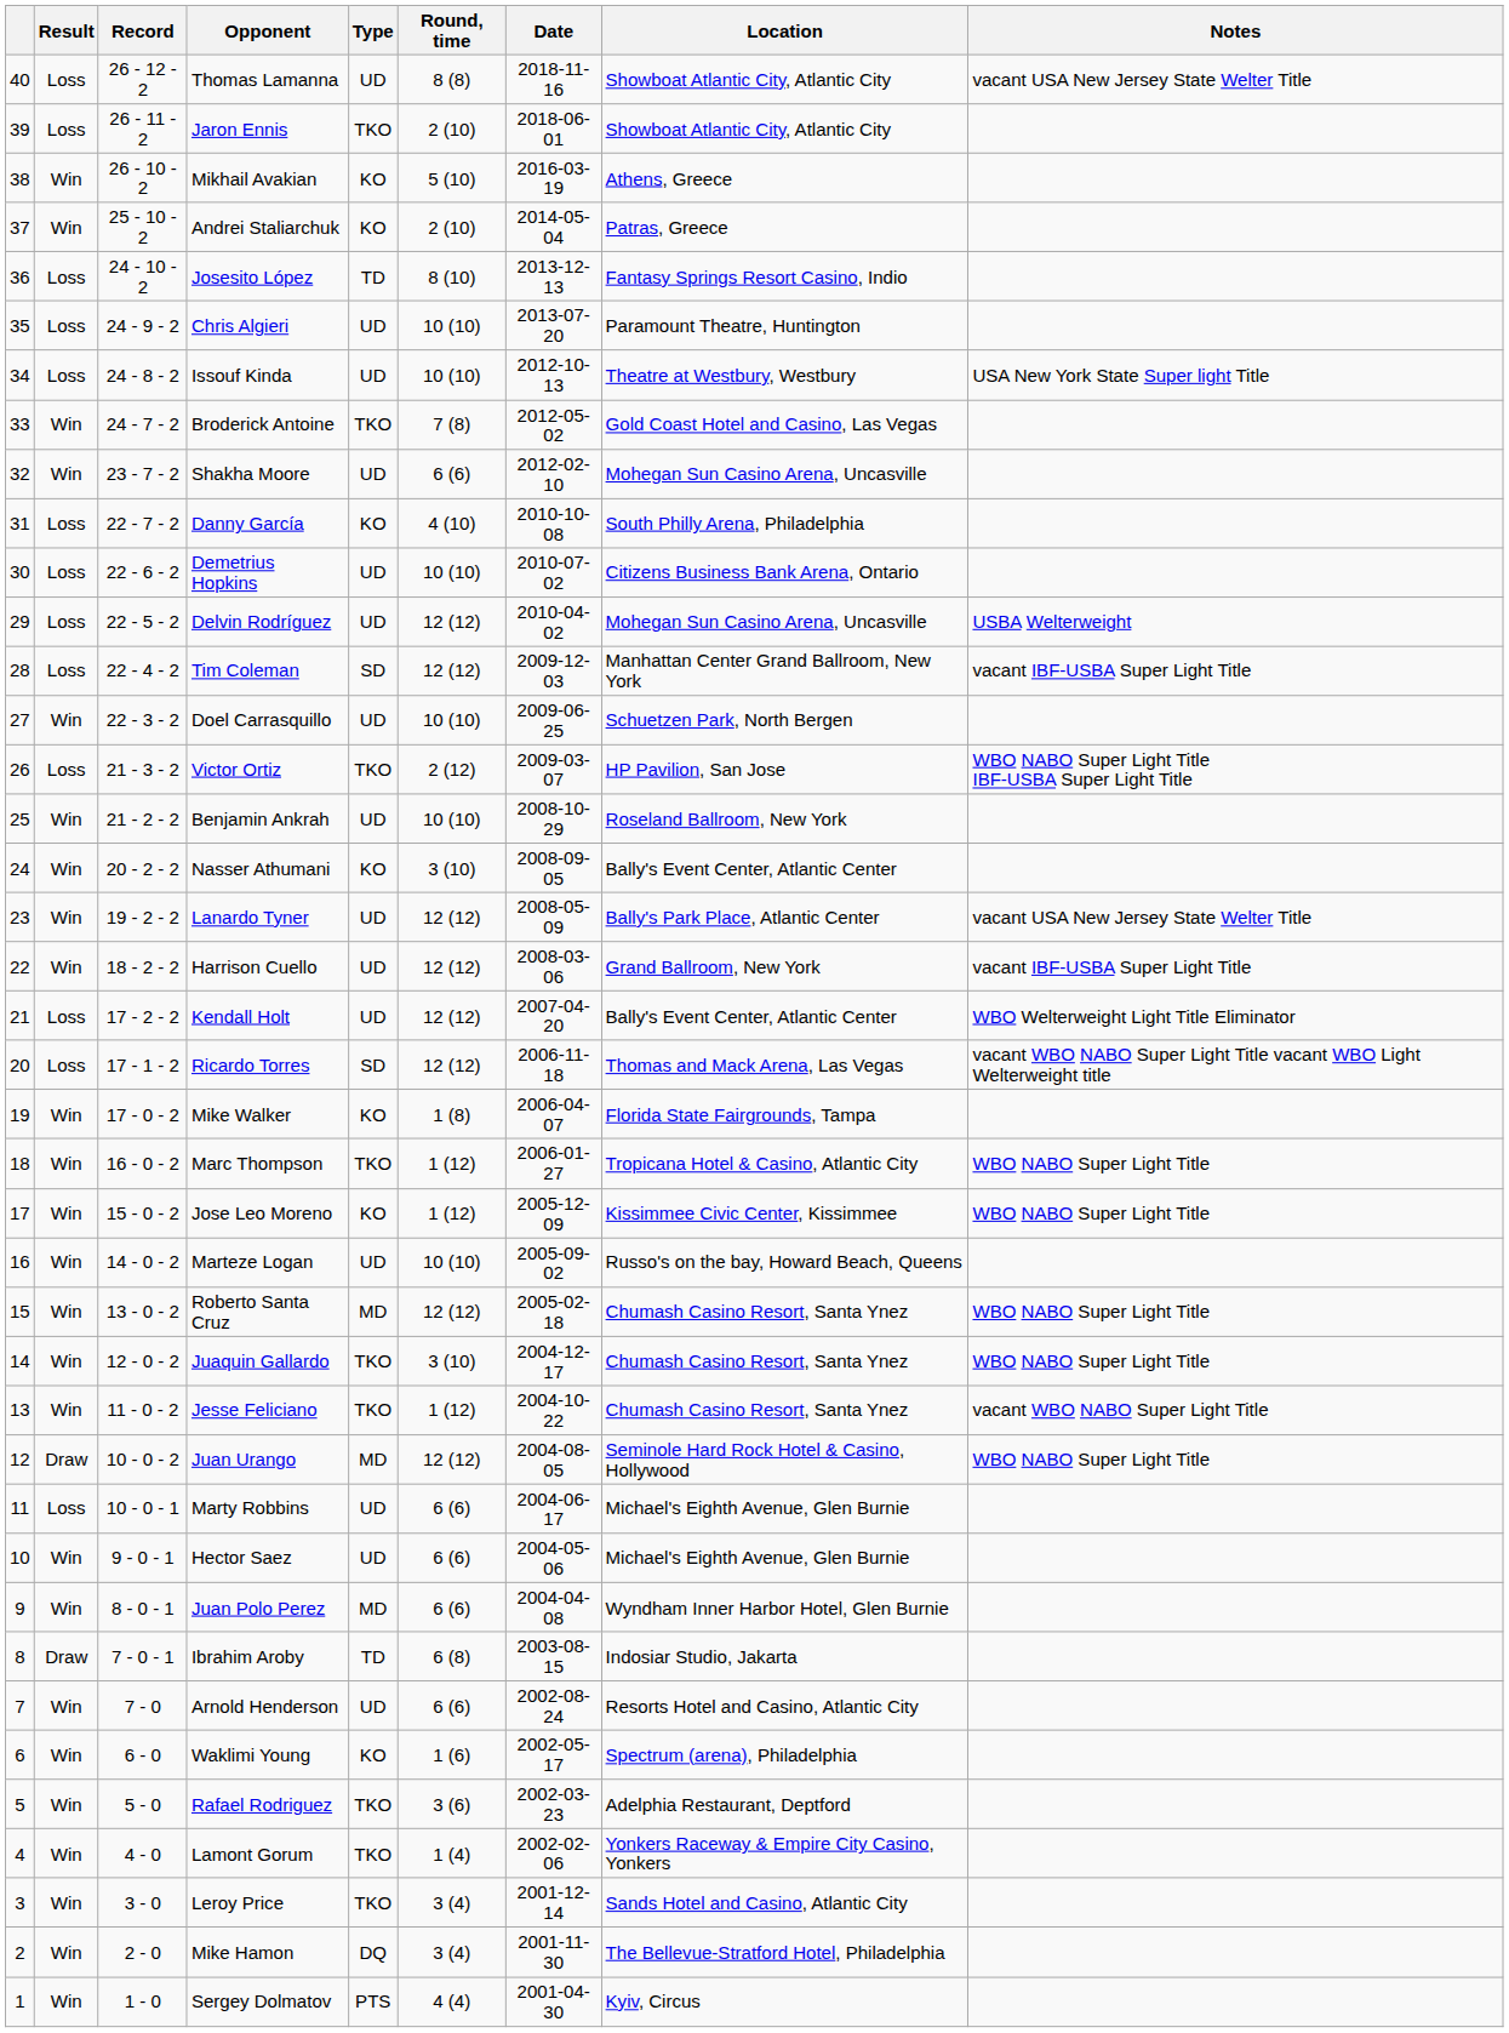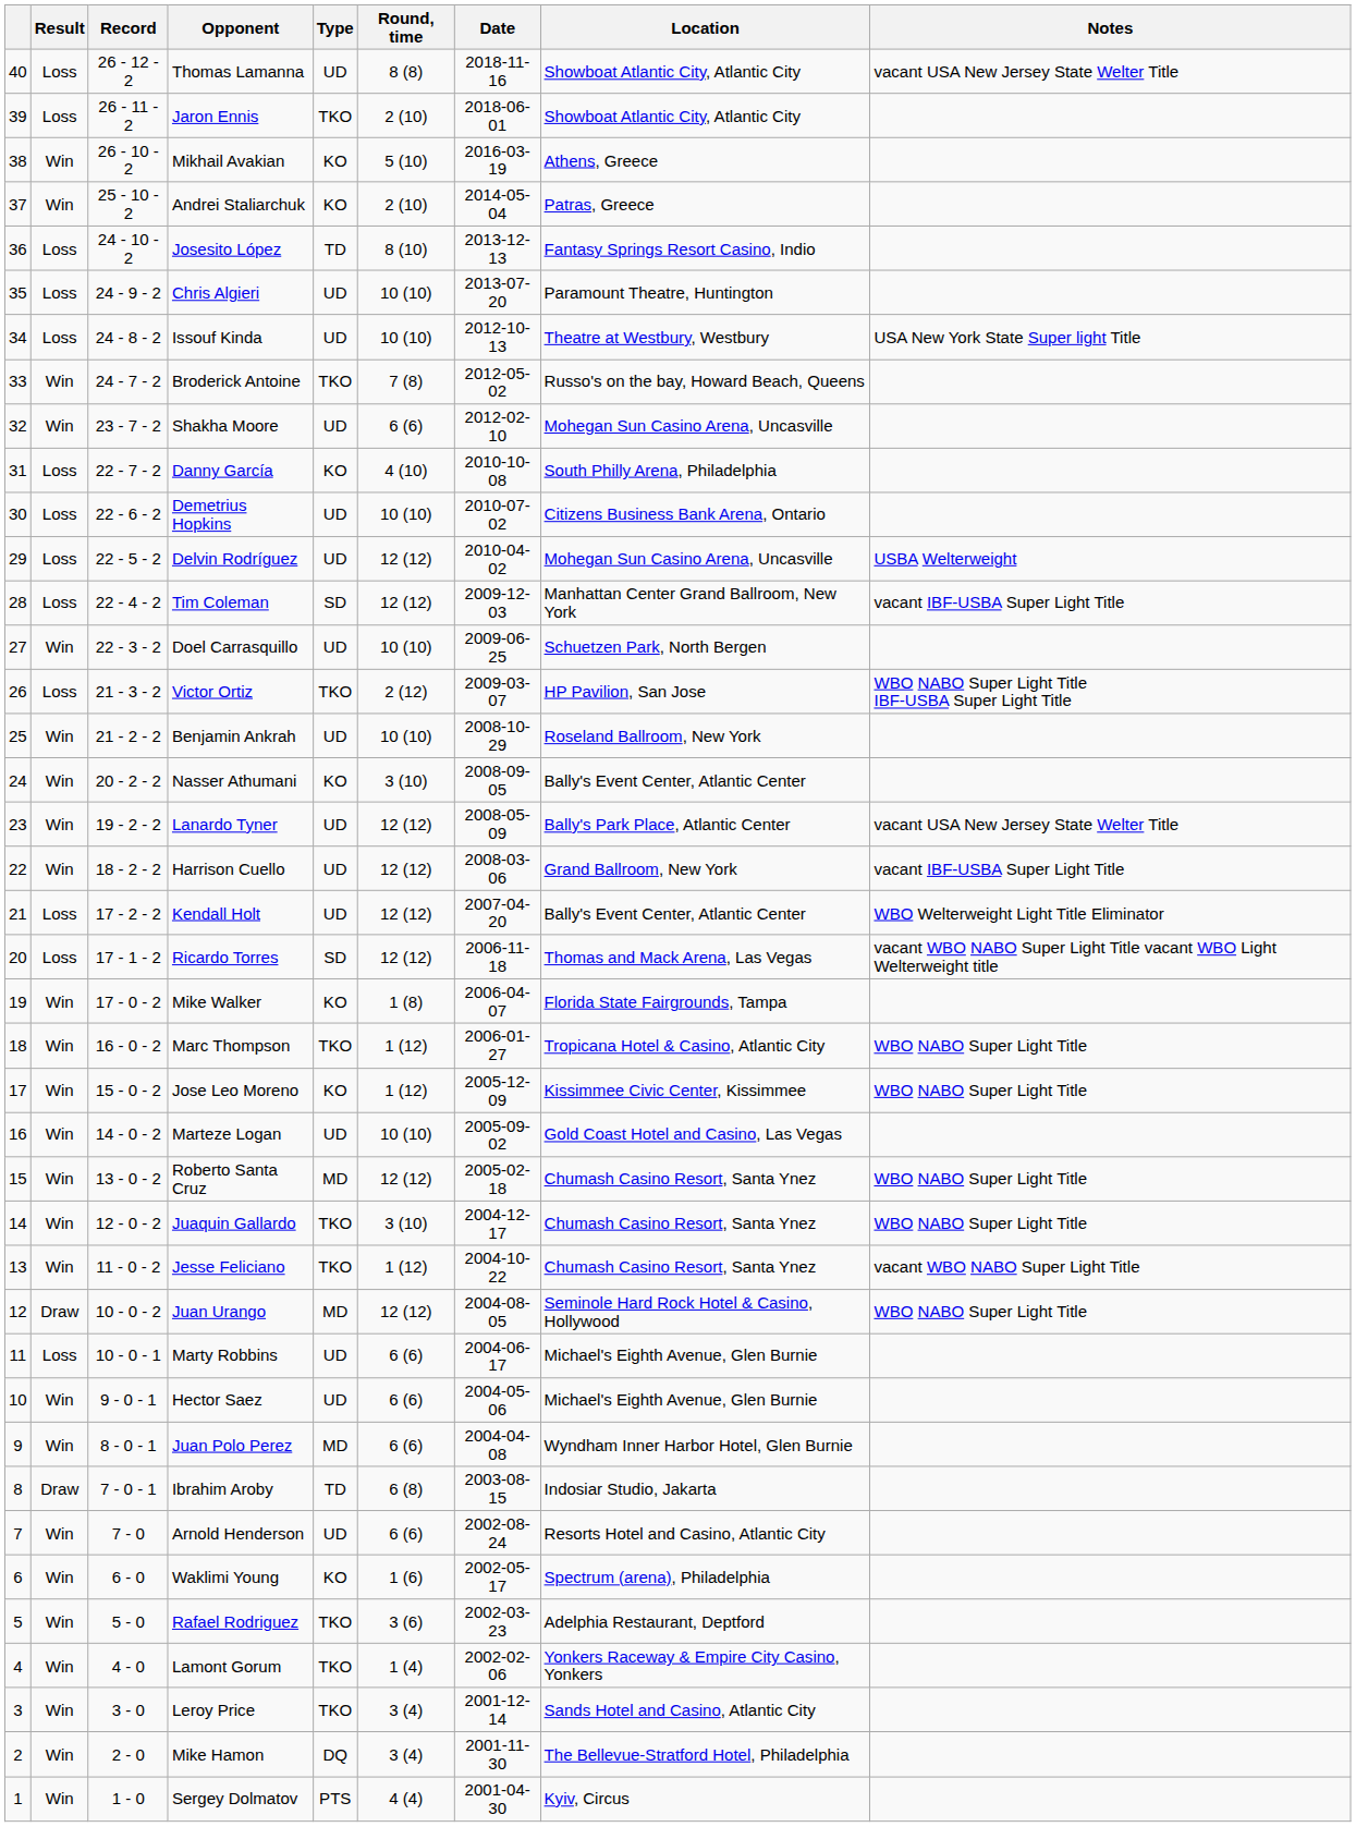 <table class="wikitable" style="text-align:center; font-size:95%">
 <tr>
 <th></th>
 <th>Result</th>
 <th>Record</th>
 <th>Opponent</th>
 <th>Type</th>
 <th>Round, time</th>
 <th>Date</th>
 <th>Location</th>
 <th>Notes</th>
 </tr>
 <tr>
 <td>40</td>
 <td>Loss</td>
 <td>26 - 12 - 2</td>
 <td align="left"> Thomas Lamanna</td>
 <td>UD</td>
 <td>8 (8)</td>
 <td>2018-11-16</td>
 <td align="left"> <a href='#'>Showboat Atlantic City</a>, Atlantic City</td>
 <td align="left">vacant USA New Jersey State <a href='#'>Welter</a> Title</td>
 </tr>
 <tr>
 <td>39</td>
 <td>Loss</td>
 <td>26 - 11 - 2</td>
 <td align="left"> <a href='#'>Jaron Ennis</a></td>
 <td>TKO</td>
 <td>2 (10)</td>
 <td>2018-06-01</td>
 <td align="left"> <a href='#'>Showboat Atlantic City</a>, Atlantic City</td>
 <td></td>
 </tr>
 <tr>
 <td>38</td>
 <td>Win</td>
 <td>26 - 10 - 2</td>
 <td align="left"> Mikhail Avakian</td>
 <td>KO</td>
 <td>5 (10)</td>
 <td>2016-03-19</td>
 <td align="left"> <a href='#'>Athens</a>, Greece</td>
 <td></td>
 </tr>
 <tr>
 <td>37</td>
 <td>Win</td>
 <td>25 - 10 - 2</td>
 <td align="left"> Andrei Staliarchuk</td>
 <td>KO</td>
 <td>2 (10)</td>
 <td>2014-05-04</td>
 <td align="left"> <a href='#'>Patras</a>, Greece</td>
 <td></td>
 </tr>
 <tr>
 <td>36</td>
 <td>Loss</td>
 <td>24 - 10 - 2</td>
 <td align="left"> <a href='#'>Josesito López</a></td>
 <td>TD</td>
 <td>8 (10)</td>
 <td>2013-12-13</td>
 <td align="left"> <a href='#'>Fantasy Springs Resort Casino</a>, Indio</td>
 <td></td>
 </tr>
 <tr>
 <td>35</td>
 <td>Loss</td>
 <td>24 - 9 - 2</td>
 <td align="left"> <a href='#'>Chris Algieri</a></td>
 <td>UD</td>
 <td>10 (10)</td>
 <td>2013-07-20</td>
 <td align="left"> Paramount Theatre, Huntington</td>
 <td></td>
 </tr>
 <tr>
 <td>34</td>
 <td>Loss</td>
 <td>24 - 8 - 2</td>
 <td align="left"> Issouf Kinda</td>
 <td>UD</td>
 <td>10 (10)</td>
 <td>2012-10-13</td>
 <td align="left"> <a href='#'>Theatre at Westbury</a>, Westbury</td>
 <td align="left">USA New York State <a href='#'>Super light</a> Title</td>
 </tr>
 <tr>
 <td>33</td>
 <td>Win</td>
 <td>24 - 7 - 2</td>
 <td align="left"> Broderick Antoine</td>
 <td>TKO</td>
 <td>7 (8)</td>
 <td>2012-05-02</td>
-<td align="left"> <a href='#'>Gold Coast Hotel and Casino</a>, Las Vegas</td>
+<td align="left"> Russo's on the bay, Howard Beach, Queens</td>
 <td></td>
 </tr>
 <tr>
 <td>32</td>
 <td>Win</td>
 <td>23 - 7 - 2</td>
 <td align="left"> Shakha Moore</td>
 <td>UD</td>
 <td>6 (6)</td>
 <td>2012-02-10</td>
 <td align="left"> <a href='#'>Mohegan Sun Casino Arena</a>, Uncasville</td>
 <td></td>
 </tr>
 <tr>
 <td>31</td>
 <td>Loss</td>
 <td>22 - 7 - 2</td>
 <td align="left"> <a href='#'>Danny García</a></td>
 <td>KO</td>
 <td>4 (10)</td>
 <td>2010-10-08</td>
 <td align="left"><a href='#'>South Philly Arena</a>, Philadelphia</td>
 <td></td>
 </tr>
 <tr>
 <td>30</td>
 <td>Loss</td>
 <td>22 - 6 - 2</td>
 <td align="left"> <a href='#'>Demetrius Hopkins</a></td>
 <td>UD</td>
 <td>10 (10)</td>
 <td>2010-07-02</td>
 <td align="left"><a href='#'>Citizens Business Bank Arena</a>, Ontario</td>
 <td></td>
 </tr>
 <tr>
 <td>29</td>
 <td>Loss</td>
 <td>22 - 5 - 2</td>
 <td align="left"> <a href='#'>Delvin Rodríguez</a></td>
 <td>UD</td>
 <td>12 (12)</td>
 <td>2010-04-02</td>
 <td align="left"> <a href='#'>Mohegan Sun Casino Arena</a>, Uncasville</td>
 <td align="left"><a href='#'>USBA</a> <a href='#'>Welterweight</a></td>
 </tr>
 <tr>
 <td>28</td>
 <td>Loss</td>
 <td>22 - 4 - 2</td>
 <td align="left"> <a href='#'>Tim Coleman</a></td>
 <td>SD</td>
 <td>12 (12)</td>
 <td>2009-12-03</td>
 <td align="left"> Manhattan Center Grand Ballroom, New York</td>
 <td align="left">vacant <a href='#'>IBF-USBA</a> Super Light Title</td>
 </tr>
 <tr>
 <td>27</td>
 <td>Win</td>
 <td>22 - 3 - 2</td>
 <td align="left"> Doel Carrasquillo</td>
 <td>UD</td>
 <td>10 (10)</td>
 <td>2009-06-25</td>
 <td align="left"> <a href='#'>Schuetzen Park</a>, North Bergen</td>
 <td align="left"></td>
 </tr>
 <tr>
 <td>26</td>
 <td>Loss</td>
 <td>21 - 3 - 2</td>
 <td align="left"> <a href='#'>Victor Ortiz</a></td>
 <td>TKO</td>
 <td>2 (12)</td>
 <td>2009-03-07</td>
 <td align="left"> <a href='#'>HP Pavilion</a>, San Jose</td>
 <td align="left"><a href='#'>WBO</a> <a href='#'>NABO</a> Super Light Title<br><a href='#'>IBF-USBA</a> Super Light Title</td>
 </tr>
 <tr>
 <td>25</td>
 <td>Win</td>
 <td>21 - 2 - 2</td>
 <td align="left"> Benjamin Ankrah</td>
 <td>UD</td>
 <td>10 (10)</td>
 <td>2008-10-29</td>
 <td align="left"> <a href='#'>Roseland Ballroom</a>, New York</td>
 <td align="left"></td>
 </tr>
 <tr>
 <td>24</td>
 <td>Win</td>
 <td>20 - 2 - 2</td>
 <td align="left"> Nasser Athumani</td>
 <td>KO</td>
 <td>3 (10)</td>
 <td>2008-09-05</td>
 <td align="left"> Bally's Event Center, Atlantic Center</td>
 <td align="left"></td>
 </tr>
 <tr>
 <td>23</td>
 <td>Win</td>
 <td>19 - 2 - 2</td>
 <td align="left"> <a href='#'>Lanardo Tyner</a></td>
 <td>UD</td>
 <td>12 (12)</td>
 <td>2008-05-09</td>
 <td align="left"> <a href='#'>Bally's Park Place</a>, Atlantic Center</td>
 <td align="left">vacant USA New Jersey State <a href='#'>Welter</a> Title</td>
 </tr>
 <tr>
 <td>22</td>
 <td>Win</td>
 <td>18 - 2 - 2</td>
 <td align="left"> Harrison Cuello</td>
 <td>UD</td>
 <td>12 (12)</td>
 <td>2008-03-06</td>
 <td align="left"> <a href='#'>Grand Ballroom</a>, New York</td>
 <td align="left">vacant <a href='#'>IBF-USBA</a> Super Light Title</td>
 </tr>
 <tr>
 <td>21</td>
 <td>Loss</td>
 <td>17 - 2 - 2</td>
 <td align="left"> <a href='#'>Kendall Holt</a></td>
 <td>UD</td>
 <td>12 (12)</td>
 <td>2007-04-20</td>
 <td align="left"> Bally's Event Center, Atlantic Center</td>
 <td align="left"><a href='#'>WBO</a> Welterweight Light Title Eliminator</td>
 </tr>
 <tr>
 <td>20</td>
 <td>Loss</td>
 <td>17 - 1 - 2</td>
 <td align="left"> <a href='#'>Ricardo Torres</a></td>
 <td>SD</td>
 <td>12 (12)</td>
 <td>2006-11-18</td>
 <td align="left"> <a href='#'>Thomas and Mack Arena</a>, Las Vegas</td>
 <td align="left">vacant <a href='#'>WBO</a> <a href='#'>NABO</a> Super Light Title vacant <a href='#'>WBO</a> Light Welterweight title</td>
 </tr>
 <tr>
 <td>19</td>
 <td>Win</td>
 <td>17 - 0 - 2</td>
 <td align="left"> Mike Walker</td>
 <td>KO</td>
 <td>1 (8)</td>
 <td>2006-04-07</td>
 <td align="left"> <a href='#'>Florida State Fairgrounds</a>, Tampa</td>
 <td align="left"></td>
 </tr>
 <tr>
 <td>18</td>
 <td>Win</td>
 <td>16 - 0 - 2</td>
 <td align="left"> Marc Thompson</td>
 <td>TKO</td>
 <td>1 (12)</td>
 <td>2006-01-27</td>
 <td align="left"> <a href='#'>Tropicana Hotel & Casino</a>, Atlantic City</td>
 <td align="left"><a href='#'>WBO</a> <a href='#'>NABO</a> Super Light Title</td>
 </tr>
 <tr>
 <td>17</td>
 <td>Win</td>
 <td>15 - 0 - 2</td>
 <td align="left"> Jose Leo Moreno</td>
 <td>KO</td>
 <td>1 (12)</td>
 <td>2005-12-09</td>
 <td align="left"> <a href='#'>Kissimmee Civic Center</a>, Kissimmee</td>
 <td align="left"><a href='#'>WBO</a> <a href='#'>NABO</a> Super Light Title</td>
 </tr>
 <tr>
 <td>16</td>
 <td>Win</td>
 <td>14 - 0 - 2</td>
 <td align="left"> Marteze Logan</td>
 <td>UD</td>
 <td>10 (10)</td>
 <td>2005-09-02</td>
-<td align="left"> Russo's on the bay, Howard Beach, Queens</td>
+<td align="left"> <a href='#'>Gold Coast Hotel and Casino</a>, Las Vegas</td>
 <td align="left"></td>
 </tr>
 <tr>
 <td>15</td>
 <td>Win</td>
 <td>13 - 0 - 2</td>
 <td align="left"> Roberto Santa Cruz</td>
 <td>MD</td>
 <td>12 (12)</td>
 <td>2005-02-18</td>
 <td align="left"> <a href='#'>Chumash Casino Resort</a>, Santa Ynez</td>
 <td align="left"><a href='#'>WBO</a> <a href='#'>NABO</a> Super Light Title</td>
 </tr>
 <tr>
 <td>14</td>
 <td>Win</td>
 <td>12 - 0 - 2</td>
 <td align="left"> <a href='#'>Juaquin Gallardo</a></td>
 <td>TKO</td>
 <td>3 (10)</td>
 <td>2004-12-17</td>
 <td align="left"> <a href='#'>Chumash Casino Resort</a>, Santa Ynez</td>
 <td align="left"><a href='#'>WBO</a> <a href='#'>NABO</a> Super Light Title</td>
 </tr>
 <tr>
 <td>13</td>
 <td>Win</td>
 <td>11 - 0 - 2</td>
 <td align="left"> <a href='#'>Jesse Feliciano</a></td>
 <td>TKO</td>
 <td>1 (12)</td>
 <td>2004-10-22</td>
 <td align="left"> <a href='#'>Chumash Casino Resort</a>, Santa Ynez</td>
 <td align="left">vacant <a href='#'>WBO</a> <a href='#'>NABO</a> Super Light Title</td>
 </tr>
 <tr>
 <td>12</td>
 <td>Draw</td>
 <td>10 - 0 - 2</td>
 <td align="left"> <a href='#'>Juan Urango</a></td>
 <td>MD</td>
 <td>12 (12)</td>
 <td>2004-08-05</td>
 <td align="left"> <a href='#'>Seminole Hard Rock Hotel & Casino</a>, Hollywood</td>
 <td align="left"><a href='#'>WBO</a> <a href='#'>NABO</a> Super Light Title</td>
 </tr>
 <tr>
 <td>11</td>
 <td>Loss</td>
 <td>10 - 0 - 1</td>
 <td align="left"> Marty Robbins</td>
 <td>UD</td>
 <td>6 (6)</td>
 <td>2004-06-17</td>
 <td align="left"> Michael's Eighth Avenue, Glen Burnie</td>
 <td align="left"></td>
 </tr>
 <tr>
 <td>10</td>
 <td>Win</td>
 <td>9 - 0 - 1</td>
 <td align="left"> Hector Saez</td>
 <td>UD</td>
 <td>6 (6)</td>
 <td>2004-05-06</td>
 <td align="left"> Michael's Eighth Avenue, Glen Burnie</td>
 <td align="left"></td>
 </tr>
 <tr>
 <td>9</td>
 <td>Win</td>
 <td>8 - 0 - 1</td>
 <td align="left"> <a href='#'>Juan Polo Perez</a></td>
 <td>MD</td>
 <td>6 (6)</td>
 <td>2004-04-08</td>
 <td align="left"> Wyndham Inner Harbor Hotel, Glen Burnie</td>
 <td align="left"></td>
 </tr>
 <tr>
 <td>8</td>
 <td>Draw</td>
 <td>7 - 0 - 1</td>
 <td align="left"> Ibrahim Aroby</td>
 <td>TD</td>
 <td>6 (8)</td>
 <td>2003-08-15</td>
 <td align="left"> Indosiar Studio, Jakarta</td>
 <td align="left"></td>
 </tr>
 <tr>
 <td>7</td>
 <td>Win</td>
 <td>7 - 0</td>
 <td align="left"> Arnold Henderson</td>
 <td>UD</td>
 <td>6 (6)</td>
 <td>2002-08-24</td>
 <td align="left"> Resorts Hotel and Casino, Atlantic City</td>
 <td align="left"></td>
 </tr>
 <tr>
 <td>6</td>
 <td>Win</td>
 <td>6 - 0</td>
 <td align="left"> Waklimi Young</td>
 <td>KO</td>
 <td>1 (6)</td>
 <td>2002-05-17</td>
 <td align="left"> <a href='#'>Spectrum (arena)</a>, Philadelphia</td>
 <td align="left"></td>
 </tr>
 <tr>
 <td>5</td>
 <td>Win</td>
 <td>5 - 0</td>
 <td align="left"> <a href='#'>Rafael Rodriguez</a></td>
 <td>TKO</td>
 <td>3 (6)</td>
 <td>2002-03-23</td>
 <td align="left"> Adelphia Restaurant, Deptford</td>
 <td align="left"></td>
 </tr>
 <tr>
 <td>4</td>
 <td>Win</td>
 <td>4 - 0</td>
 <td align="left"> Lamont Gorum</td>
 <td>TKO</td>
 <td>1 (4)</td>
 <td>2002-02-06</td>
 <td align="left"> <a href='#'>Yonkers Raceway & Empire City Casino</a>, Yonkers</td>
 <td align="left"></td>
 </tr>
 <tr>
 <td>3</td>
 <td>Win</td>
 <td>3 - 0</td>
 <td align="left"> Leroy Price</td>
 <td>TKO</td>
 <td>3 (4)</td>
 <td>2001-12-14</td>
 <td align="left"><a href='#'>Sands Hotel and Casino</a>, Atlantic City</td>
 <td align="left"></td>
 </tr>
 <tr>
 <td>2</td>
 <td>Win</td>
 <td>2 - 0</td>
 <td align="left"> Mike Hamon</td>
 <td>DQ</td>
 <td>3 (4)</td>
 <td>2001-11-30</td>
 <td align="left"> <a href='#'>The Bellevue-Stratford Hotel</a>, Philadelphia</td>
 <td align="left"></td>
 </tr>
 <tr>
 <td>1</td>
 <td>Win</td>
 <td>1 - 0</td>
 <td align="left"> Sergey Dolmatov</td>
 <td>PTS</td>
 <td>4 (4)</td>
 <td>2001-04-30</td>
 <td align="left"> <a href='#'>Kyiv</a>, Circus</td>
 <td align="left"></td>
 </tr>
 </table>
